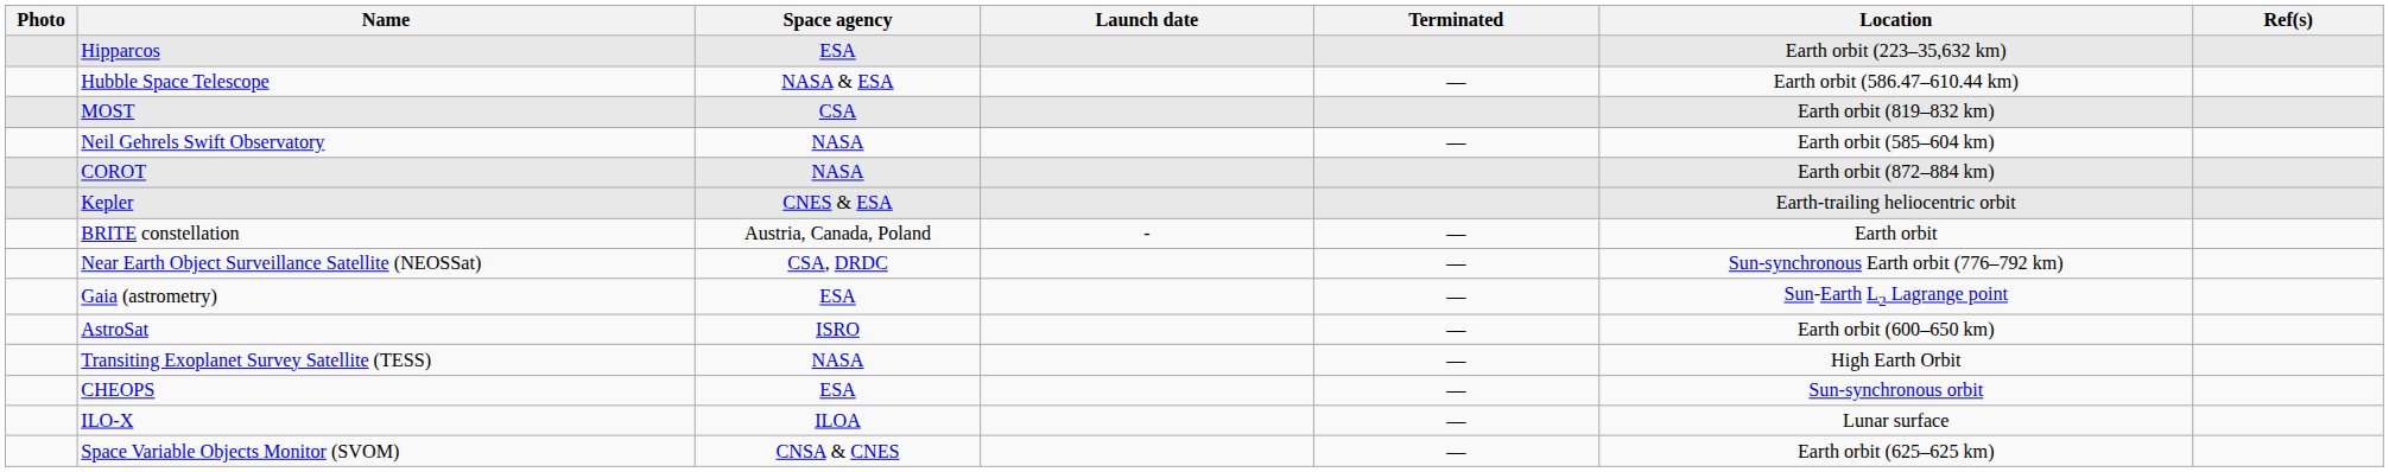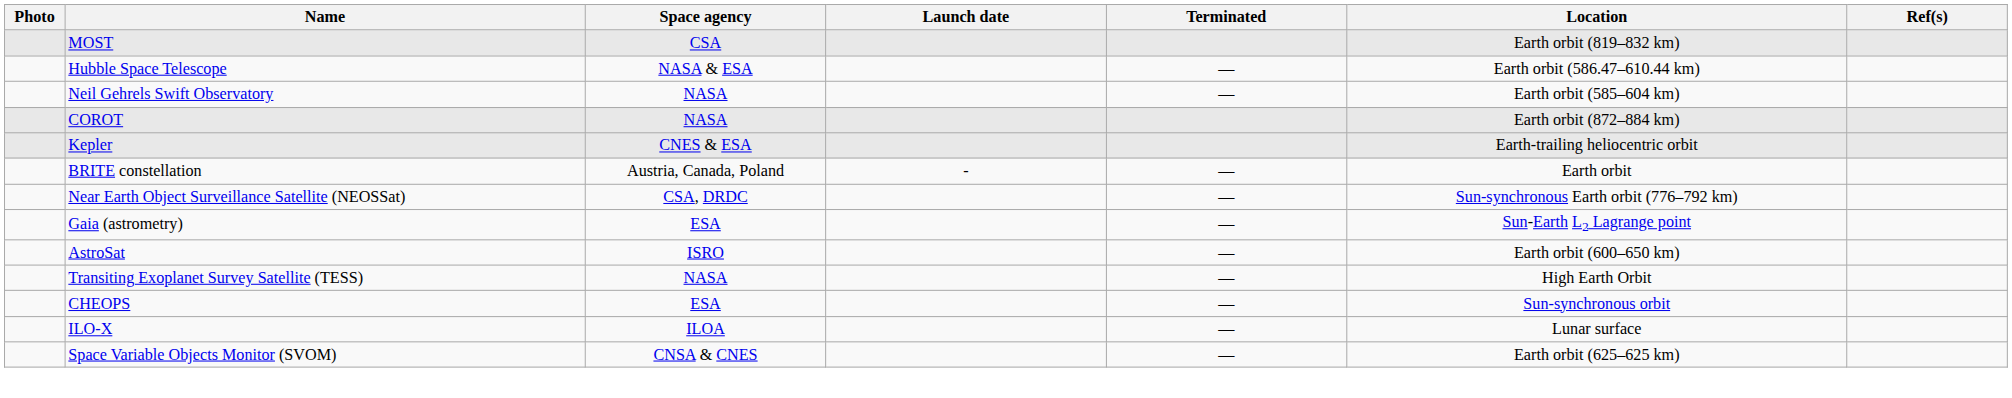 <table class="wikitable sortable sticky-header" style="width:100%; border:0; text-align:center;">
 <tr>
 <th style="width:7% min-width: 100px;" class="unsortable">Photo</th>
 <th style="width:26%;">Name</th>
 <th style="width:12%;">Space agency</th>
 <th style="width:14%;">Launch date</th>
 <th style="width:12%;">Terminated</th>
 <th style="width:25%;">Location</th>
 <th class="unsortable" style="width:8%;">Ref(s)</th>
 </tr>
 <tr style="background:#E8E8E8;">
 <td></td>
-<td align="left"><a href='#'>Hipparcos</a></td>
-<td><a href='#'>ESA</a></td>
+<td align="left"><a href='#'>MOST</a></td>
+<td><a href='#'>CSA</a></td>
 <td></td>
 <td></td>
-<td>Earth orbit (223–35,632 km)</td>
+<td>Earth orbit (819–832 km)</td>
 <td></td>
 </tr>
 <tr>
 <td></td>
 <td align="left"><a href='#'>Hubble Space Telescope</a></td>
 <td><a href='#'>NASA</a> & <a href='#'>ESA</a></td>
 <td></td>
 <td>—</td>
 <td>Earth orbit (586.47–610.44 km)</td>
-<td></td>
-</tr>
-<tr style="background:#E8E8E8;">
-<td></td>
-<td align="left"><a href='#'>MOST</a></td>
-<td><a href='#'>CSA</a></td>
-<td></td>
-<td></td>
-<td>Earth orbit (819–832 km)</td>
 <td></td>
 </tr>
 <tr>
 <td></td>
 <td align="left"><a href='#'>Neil Gehrels Swift Observatory</a></td>
 <td><a href='#'>NASA</a></td>
 <td></td>
 <td>—</td>
 <td>Earth orbit (585–604 km)</td>
 <td></td>
 </tr>
 <tr style="background:#E8E8E8;">
 <td></td>
 <td align="left"><a href='#'>COROT</a></td>
 <td><a href='#'>NASA</a></td>
 <td></td>
 <td></td>
 <td>Earth orbit (872–884 km)</td>
 <td></td>
 </tr>
 <tr style="background:#E8E8E8;">
 <td></td>
 <td align="left"><a href='#'>Kepler</a></td>
 <td><a href='#'>CNES</a> & <a href='#'>ESA</a></td>
 <td></td>
 <td></td>
 <td>Earth-trailing heliocentric orbit</td>
 <td></td>
 </tr>
 <tr>
 <td></td>
 <td align="left"><a href='#'>BRITE</a> constellation</td>
 <td>Austria, Canada, Poland</td>
 <td> - </td>
 <td>—</td>
 <td>Earth orbit</td>
 <td></td>
 </tr>
 <tr>
 <td></td>
 <td align="left"><a href='#'>Near Earth Object Surveillance Satellite</a> (NEOSSat)</td>
 <td><a href='#'>CSA</a>, <a href='#'>DRDC</a></td>
 <td></td>
 <td>—</td>
 <td><a href='#'>Sun-synchronous</a> Earth orbit (776–792 km)</td>
 <td></td>
 </tr>
 <tr>
 <td></td>
 <td align="left"><a href='#'>Gaia</a> (astrometry)</td>
 <td><a href='#'>ESA</a></td>
 <td></td>
 <td>—</td>
 <td><a href='#'>Sun</a>-<a href='#'>Earth</a> <a href='#'>L<sub>2</sub> Lagrange point</a></td>
 <td></td>
 </tr>
 <tr>
 <td></td>
 <td align=left><a href='#'>AstroSat</a></td>
 <td><a href='#'>ISRO</a></td>
 <td></td>
 <td>—</td>
 <td>Earth orbit (600–650 km)</td>
 <td></td>
 </tr>
 <tr>
 <td></td>
 <td align="left"><a href='#'>Transiting Exoplanet Survey Satellite</a> (TESS)</td>
 <td><a href='#'>NASA</a></td>
 <td></td>
 <td>—</td>
 <td>High Earth Orbit</td>
 <td></td>
 </tr>
 <tr>
 <td></td>
 <td align="left"><a href='#'>CHEOPS</a></td>
 <td><a href='#'>ESA</a></td>
 <td></td>
 <td>—</td>
 <td><a href='#'>Sun-synchronous orbit</a></td>
 <td></td>
 </tr>
 <tr>
 <td></td>
 <td align="left"><a href='#'>ILO-X</a></td>
 <td><a href='#'>ILOA</a></td>
 <td></td>
 <td>—</td>
 <td>Lunar surface</td>
 <td></td>
 </tr>
 <tr>
 <td></td>
 <td align=left><a href='#'>Space Variable Objects Monitor</a> (SVOM)</td>
 <td><a href='#'>CNSA</a> & <a href='#'>CNES</a></td>
 <td></td>
 <td>—</td>
 <td>Earth orbit (625–625 km)</td>
 <td></td>
 </tr>
 <tr>
 </tr>
 </table>
